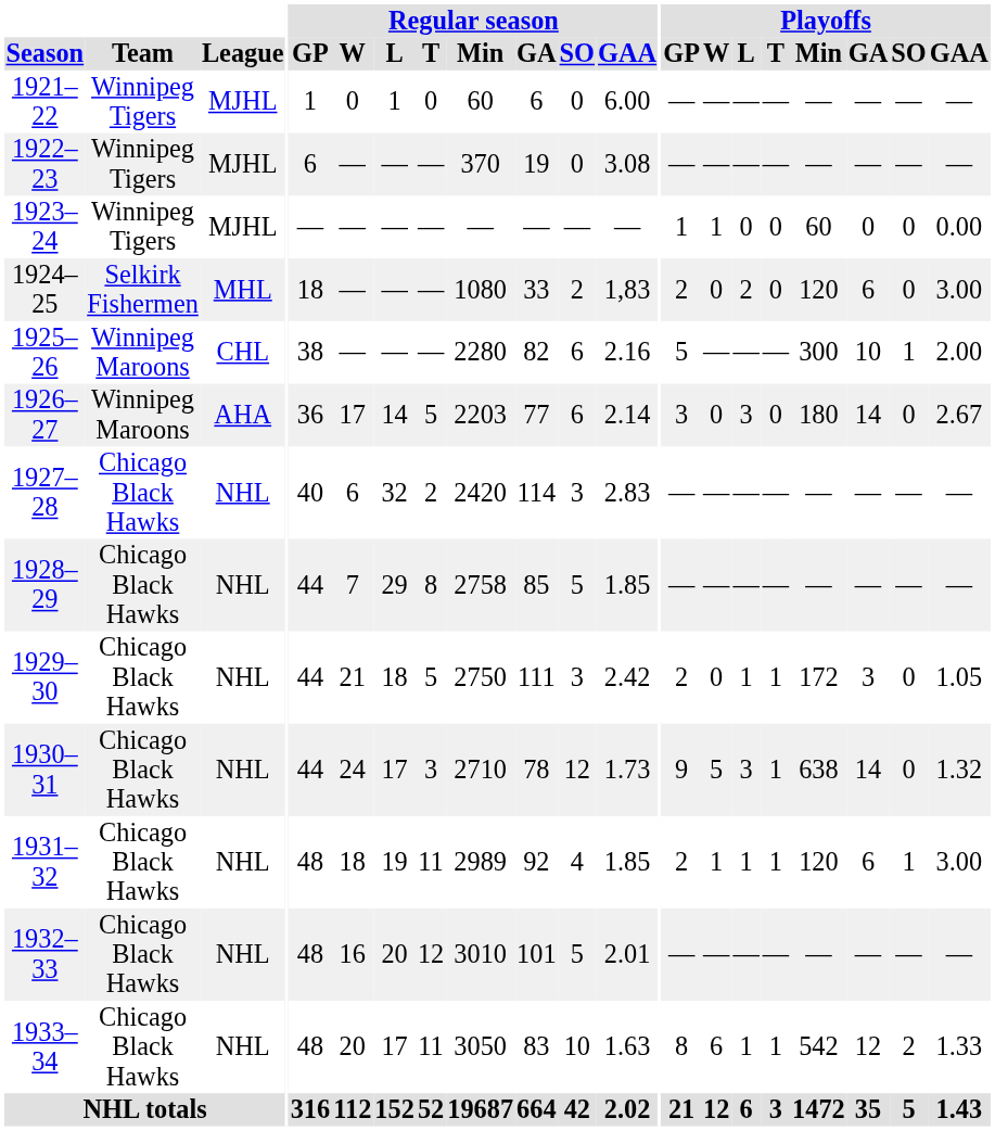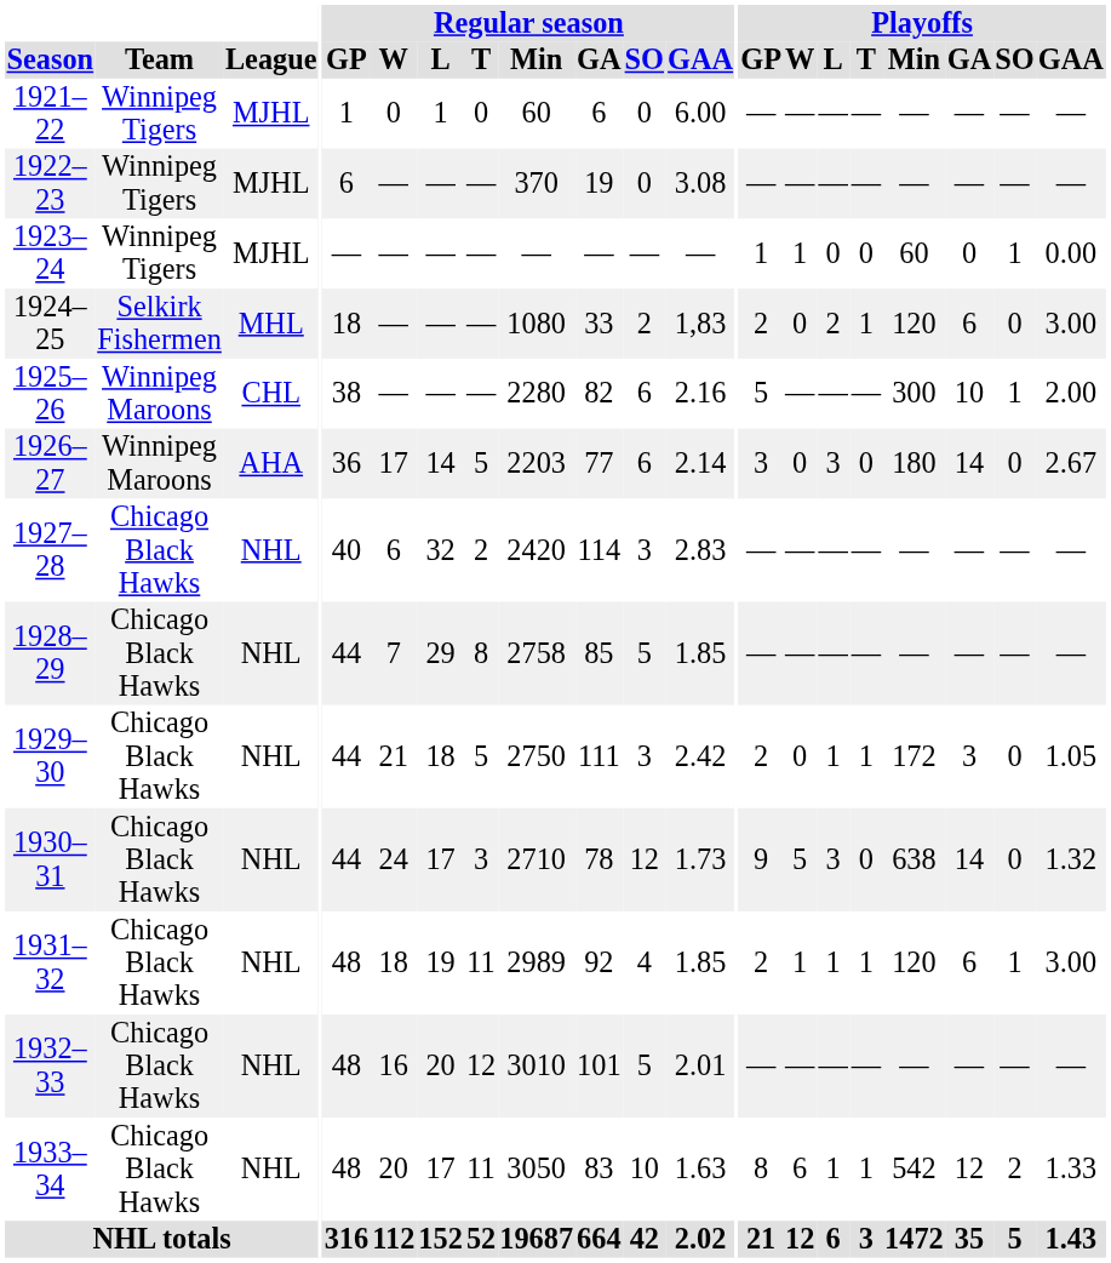 <table border="0" cellpadding="1" cellspacing="0" style="width:90%; text-align:center;">
 <tr bgcolor="#e0e0e0">
 <th colspan="3" bgcolor="#ffffff"></th>
 <th rowspan="99" bgcolor="#ffffff"></th>
 <th colspan="8" bgcolor="#e0e0e0"><a href='#'>Regular season</a></th>
 <th rowspan="99" bgcolor="#ffffff"></th>
 <th colspan="8" bgcolor="#e0e0e0"><a href='#'>Playoffs</a></th>
 </tr>
 <tr bgcolor="#e0e0e0">
 <th><a href='#'>Season</a></th>
 <th>Team</th>
 <th>League</th>
 <th>GP</th>
 <th>W</th>
 <th>L</th>
 <th>T</th>
 <th>Min</th>
 <th>GA</th>
 <th><a href='#'>SO</a></th>
 <th><a href='#'>GAA</a></th>
 <th>GP</th>
 <th>W</th>
 <th>L</th>
 <th>T</th>
 <th>Min</th>
 <th>GA</th>
 <th>SO</th>
 <th>GAA</th>
 </tr>
 <tr>
 <td><a href='#'>1921–22</a></td>
 <td><a href='#'>Winnipeg Tigers</a></td>
 <td><a href='#'>MJHL</a></td>
 <td>1</td>
 <td>0</td>
 <td>1</td>
 <td>0</td>
 <td>60</td>
 <td>6</td>
 <td>0</td>
 <td>6.00</td>
 <td>—</td>
 <td>—</td>
 <td>—</td>
 <td>—</td>
 <td>—</td>
 <td>—</td>
 <td>—</td>
 <td>—</td>
 </tr>
 <tr bgcolor="#f0f0f0">
 <td><a href='#'>1922–23</a></td>
 <td>Winnipeg Tigers</td>
 <td>MJHL</td>
 <td>6</td>
 <td>—</td>
 <td>—</td>
 <td>—</td>
 <td>370</td>
 <td>19</td>
 <td>0</td>
 <td>3.08</td>
 <td>—</td>
 <td>—</td>
 <td>—</td>
 <td>—</td>
 <td>—</td>
 <td>—</td>
 <td>—</td>
 <td>—</td>
 </tr>
 <tr>
 <td><a href='#'>1923–24</a></td>
 <td>Winnipeg Tigers</td>
 <td>MJHL</td>
 <td>—</td>
 <td>—</td>
 <td>—</td>
 <td>—</td>
 <td>—</td>
 <td>—</td>
 <td>—</td>
 <td>—</td>
 <td>1</td>
 <td>1</td>
 <td>0</td>
 <td>0</td>
 <td>60</td>
 <td>0</td>
-<td>0</td>
+<td>1</td>
 <td>0.00</td>
 </tr>
 <tr bgcolor="#f0f0f0">
 <td>1924–25</td>
 <td><a href='#'>Selkirk Fishermen</a></td>
 <td><a href='#'>MHL</a></td>
 <td>18</td>
 <td>—</td>
 <td>—</td>
 <td>—</td>
 <td>1080</td>
 <td>33</td>
 <td>2</td>
 <td>1,83</td>
 <td>2</td>
 <td>0</td>
 <td>2</td>
-<td>0</td>
+<td>1</td>
 <td>120</td>
 <td>6</td>
 <td>0</td>
 <td>3.00</td>
 </tr>
 <tr>
 <td><a href='#'>1925–26</a></td>
 <td><a href='#'>Winnipeg Maroons</a></td>
 <td><a href='#'>CHL</a></td>
 <td>38</td>
 <td>—</td>
 <td>—</td>
 <td>—</td>
 <td>2280</td>
 <td>82</td>
 <td>6</td>
 <td>2.16</td>
 <td>5</td>
 <td>—</td>
 <td>—</td>
 <td>—</td>
 <td>300</td>
 <td>10</td>
 <td>1</td>
 <td>2.00</td>
 </tr>
 <tr bgcolor="#f0f0f0">
 <td><a href='#'>1926–27</a></td>
 <td>Winnipeg Maroons</td>
 <td><a href='#'>AHA</a></td>
 <td>36</td>
 <td>17</td>
 <td>14</td>
 <td>5</td>
 <td>2203</td>
 <td>77</td>
 <td>6</td>
 <td>2.14</td>
 <td>3</td>
 <td>0</td>
 <td>3</td>
 <td>0</td>
 <td>180</td>
 <td>14</td>
 <td>0</td>
 <td>2.67</td>
 </tr>
 <tr>
 <td><a href='#'>1927–28</a></td>
 <td><a href='#'>Chicago Black Hawks</a></td>
 <td><a href='#'>NHL</a></td>
 <td>40</td>
 <td>6</td>
 <td>32</td>
 <td>2</td>
 <td>2420</td>
 <td>114</td>
 <td>3</td>
 <td>2.83</td>
 <td>—</td>
 <td>—</td>
 <td>—</td>
 <td>—</td>
 <td>—</td>
 <td>—</td>
 <td>—</td>
 <td>—</td>
 </tr>
 <tr bgcolor="#f0f0f0">
 <td><a href='#'>1928–29</a></td>
 <td>Chicago Black Hawks</td>
 <td>NHL</td>
 <td>44</td>
 <td>7</td>
 <td>29</td>
 <td>8</td>
 <td>2758</td>
 <td>85</td>
 <td>5</td>
 <td>1.85</td>
 <td>—</td>
 <td>—</td>
 <td>—</td>
 <td>—</td>
 <td>—</td>
 <td>—</td>
 <td>—</td>
 <td>—</td>
 </tr>
 <tr>
 <td><a href='#'>1929–30</a></td>
 <td>Chicago Black Hawks</td>
 <td>NHL</td>
 <td>44</td>
 <td>21</td>
 <td>18</td>
 <td>5</td>
 <td>2750</td>
 <td>111</td>
 <td>3</td>
 <td>2.42</td>
 <td>2</td>
 <td>0</td>
 <td>1</td>
 <td>1</td>
 <td>172</td>
 <td>3</td>
 <td>0</td>
 <td>1.05</td>
 </tr>
 <tr bgcolor="#f0f0f0">
 <td><a href='#'>1930–31</a></td>
 <td>Chicago Black Hawks</td>
 <td>NHL</td>
 <td>44</td>
 <td>24</td>
 <td>17</td>
 <td>3</td>
 <td>2710</td>
 <td>78</td>
 <td>12</td>
 <td>1.73</td>
 <td>9</td>
 <td>5</td>
 <td>3</td>
-<td>1</td>
+<td>0</td>
 <td>638</td>
 <td>14</td>
 <td>0</td>
 <td>1.32</td>
 </tr>
 <tr>
 <td><a href='#'>1931–32</a></td>
 <td>Chicago Black Hawks</td>
 <td>NHL</td>
 <td>48</td>
 <td>18</td>
 <td>19</td>
 <td>11</td>
 <td>2989</td>
 <td>92</td>
 <td>4</td>
 <td>1.85</td>
 <td>2</td>
 <td>1</td>
 <td>1</td>
 <td>1</td>
 <td>120</td>
 <td>6</td>
 <td>1</td>
 <td>3.00</td>
 </tr>
 <tr bgcolor="#f0f0f0">
 <td><a href='#'>1932–33</a></td>
 <td>Chicago Black Hawks</td>
 <td>NHL</td>
 <td>48</td>
 <td>16</td>
 <td>20</td>
 <td>12</td>
 <td>3010</td>
 <td>101</td>
 <td>5</td>
 <td>2.01</td>
 <td>—</td>
 <td>—</td>
 <td>—</td>
 <td>—</td>
 <td>—</td>
 <td>—</td>
 <td>—</td>
 <td>—</td>
 </tr>
 <tr>
 <td><a href='#'>1933–34</a></td>
 <td>Chicago Black Hawks</td>
 <td>NHL</td>
 <td>48</td>
 <td>20</td>
 <td>17</td>
 <td>11</td>
 <td>3050</td>
 <td>83</td>
 <td>10</td>
 <td>1.63</td>
 <td>8</td>
 <td>6</td>
 <td>1</td>
 <td>1</td>
 <td>542</td>
 <td>12</td>
 <td>2</td>
 <td>1.33</td>
 </tr>
 <tr bgcolor="#e0e0e0">
 <th colspan="3">NHL totals</th>
 <th>316</th>
 <th>112</th>
 <th>152</th>
 <th>52</th>
 <th>19687</th>
 <th>664</th>
 <th>42</th>
 <th>2.02</th>
 <th>21</th>
 <th>12</th>
 <th>6</th>
 <th>3</th>
 <th>1472</th>
 <th>35</th>
 <th>5</th>
 <th>1.43</th>
 </tr>
 </table>
